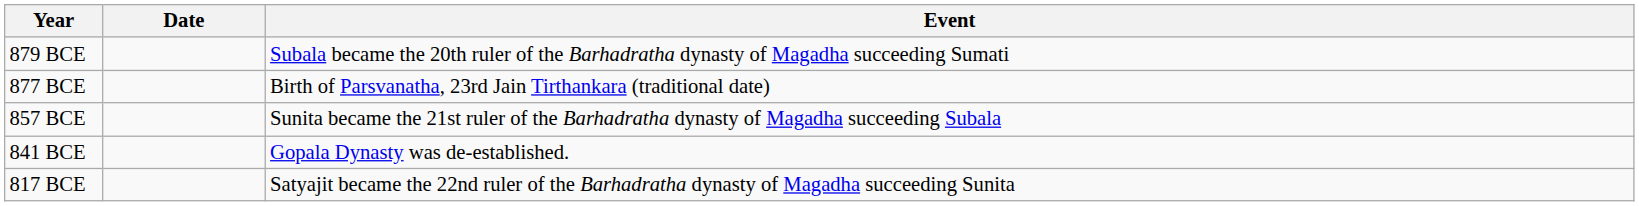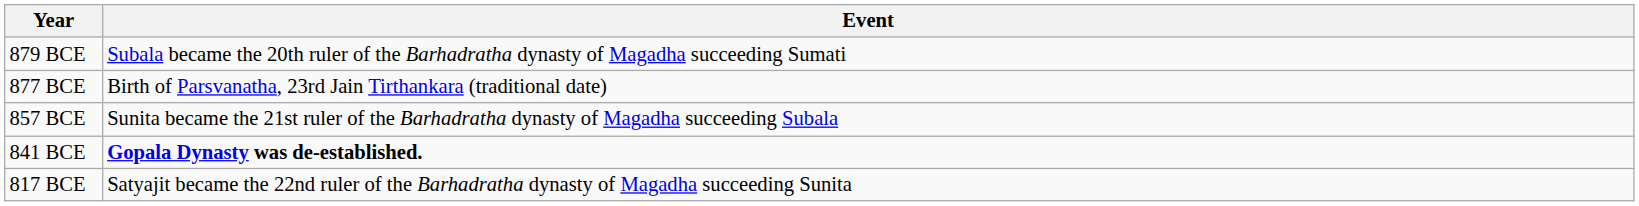 <table class="wikitable" style="width:100%">
 <tr>
 <th style="width:6%">Year</th>
-<th style="width:10%">Date</th>
 <th>Event</th>
 </tr>
 <tr>
 <td>879 BCE</td>
-<td></td>
 <td><a href='#'>Subala</a> became the 20th ruler of the <em>Barhadratha</em> dynasty of <a href='#'>Magadha</a> succeeding Sumati</td>
 </tr>
 <tr>
 <td>877 BCE</td>
-<td></td>
 <td>Birth of <a href='#'>Parsvanatha</a>, 23rd Jain <a href='#'>Tirthankara</a> (traditional date)</td>
 </tr>
 <tr>
 <td>857 BCE</td>
-<td></td>
 <td>Sunita became the 21st ruler of the <em>Barhadratha</em> dynasty of <a href='#'>Magadha</a> succeeding <a href='#'>Subala</a></td>
 </tr>
 <tr>
 <td>841 BCE</td>
-<td></td>
-<td><a href='#'>Gopala Dynasty</a> was de-established.</td>
+<td><strong><a href='#'>Gopala Dynasty</a> was de-established.</strong></td>
 </tr>
 <tr>
 <td>817 BCE</td>
-<td></td>
 <td>Satyajit became the 22nd ruler of the <em>Barhadratha</em> dynasty of <a href='#'>Magadha</a> succeeding Sunita</td>
 </tr>
 </table>
